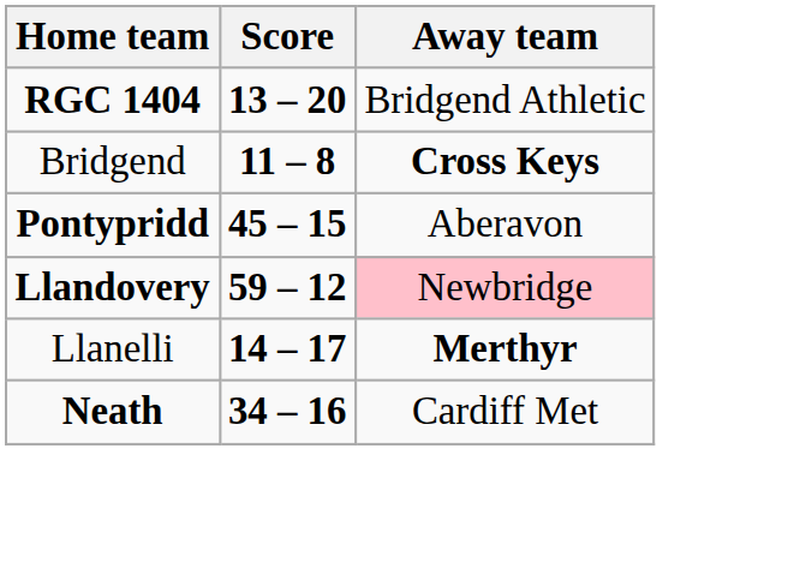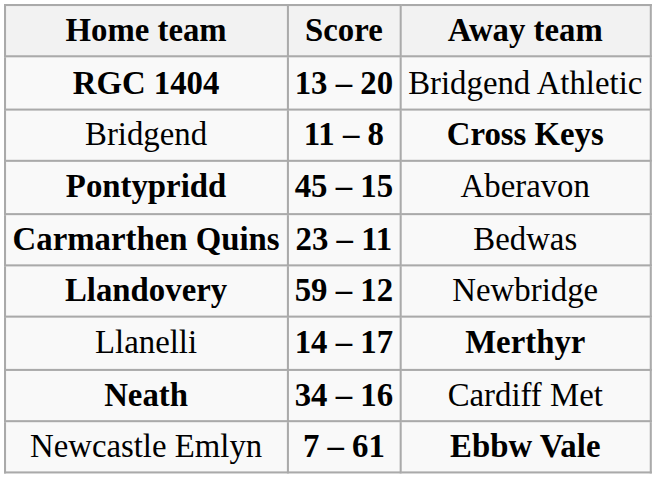 <table class="wikitable" style="text-align: center">
 <tr>
 <th>Home team</th>
 <th>Score</th>
 <th>Away team</th>
 </tr>
 <tr>
 <td><strong>RGC 1404</strong></td>
 <td><strong>13 – 20</strong></td>
 <td>Bridgend Athletic</td>
 </tr>
 <tr>
 <td>Bridgend</td>
 <td><strong>11 – 8</strong></td>
 <td><strong>Cross Keys</strong></td>
 </tr>
 <tr>
 <td><strong>Pontypridd</strong></td>
 <td><strong>45 – 15</strong></td>
 <td>Aberavon</td>
 </tr>
 <tr>
+<td><strong>Carmarthen Quins</strong></td>
+<td><strong>23 – 11</strong></td>
+<td>Bedwas</td>
+</tr>
+<tr>
 <td><strong>Llandovery</strong></td>
 <td><strong>59 – 12</strong></td>
-<td style="background: pink;">Newbridge</td>
+<td>Newbridge</td>
 </tr>
 <tr>
 <td>Llanelli</td>
 <td><strong>14 – 17</strong></td>
 <td><strong>Merthyr</strong></td>
 </tr>
 <tr>
 <td><strong>Neath</strong></td>
 <td><strong>34 – 16</strong></td>
 <td>Cardiff Met</td>
 </tr>
+<tr>
+<td>Newcastle Emlyn</td>
+<td><strong>7 – 61</strong></td>
+<td><strong>Ebbw Vale</strong></td>
+</tr>
 </table>
